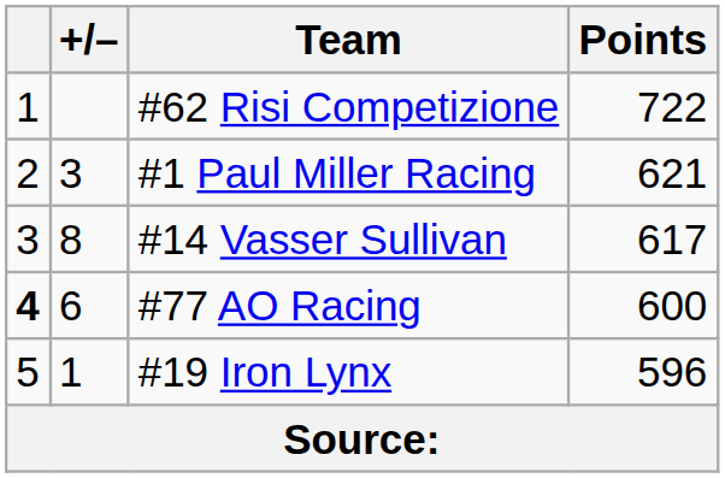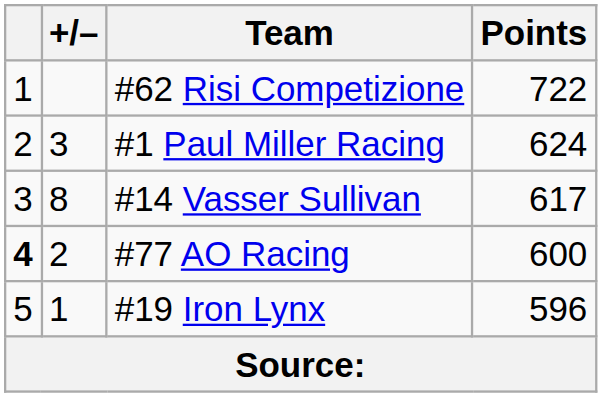 <table class="wikitable" style="font-size: 95%;">
 <tr>
 <th scope="col"></th>
 <th scope="col">+/–</th>
 <th scope="col">Team</th>
 <th scope="col">Points</th>
 </tr>
 <tr>
 <td align=center>1</td>
 <td align="left"></td>
 <td>#62 <a href='#'>Risi Competizione</a></td>
 <td align=right>722</td>
 </tr>
 <tr>
 <td align=center>2</td>
 <td align="left"> 3</td>
 <td>#1 <a href='#'>Paul Miller Racing</a></td>
-<td align=right>621</td>
+<td align=right>624</td>
 </tr>
 <tr>
 <td align=center>3</td>
 <td align="left"> 8</td>
 <td>#14 <a href='#'>Vasser Sullivan</a></td>
 <td align=right>617</td>
 </tr>
 <tr>
 <td align=center><strong>4</strong></td>
-<td align="left"> 6</td>
+<td align="left"> 2</td>
 <td>#77 <a href='#'>AO Racing</a></td>
 <td align=right>600</td>
 </tr>
 <tr>
 <td align=center>5</td>
 <td align="left"> 1</td>
 <td>#19 <a href='#'>Iron Lynx</a></td>
 <td align=right>596</td>
 </tr>
 <tr>
 <th colspan=5>Source:</th>
 </tr>
 </table>
